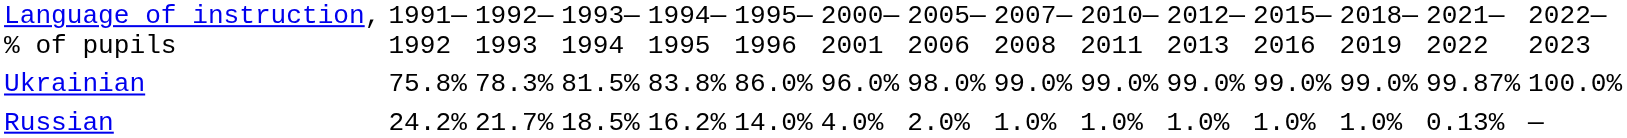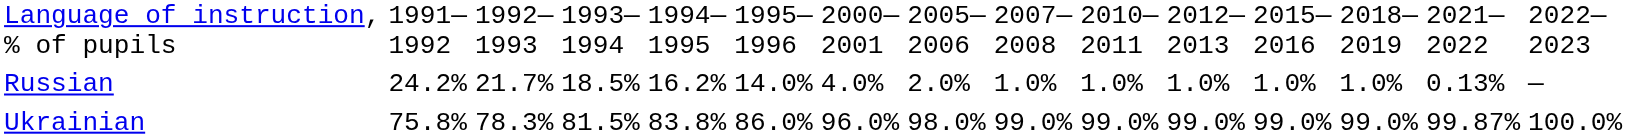 <table class="standard">
 <tr>
 <td><a href='#'>Language of instruction</a>, <br>% of pupils</td>
 <td>1991—<br>1992</td>
 <td>1992—<br>1993</td>
 <td>1993—<br>1994</td>
 <td>1994—<br>1995</td>
 <td>1995—<br>1996</td>
 <td>2000—<br>2001</td>
 <td>2005—<br>2006</td>
 <td>2007—<br>2008</td>
 <td>2010—<br>2011</td>
 <td>2012—<br>2013</td>
 <td>2015—<br>2016</td>
 <td>2018—<br>2019</td>
 <td>2021—<br>2022</td>
 <td>2022—<br>2023</td>
 </tr>
 <tr>
+<td><a href='#'>Russian</a></td>
+<td>24.2%</td>
+<td>21.7%</td>
+<td>18.5%</td>
+<td>16.2%</td>
+<td>14.0%</td>
+<td>4.0%</td>
+<td>2.0%</td>
+<td>1.0%</td>
+<td>1.0%</td>
+<td>1.0%</td>
+<td>1.0%</td>
+<td>1.0%</td>
+<td>0.13%</td>
+<td>—</td>
+</tr>
+<tr>
 <td><a href='#'>Ukrainian</a></td>
 <td>75.8%</td>
 <td>78.3%</td>
 <td>81.5%</td>
 <td>83.8%</td>
 <td>86.0%</td>
 <td>96.0%</td>
 <td>98.0%</td>
 <td>99.0%</td>
 <td>99.0%</td>
 <td>99.0%</td>
 <td>99.0%</td>
 <td>99.0%</td>
 <td>99.87%</td>
 <td>100.0%</td>
 </tr>
 <tr>
-<td><a href='#'>Russian</a></td>
-<td>24.2%</td>
-<td>21.7%</td>
-<td>18.5%</td>
-<td>16.2%</td>
-<td>14.0%</td>
-<td>4.0%</td>
-<td>2.0%</td>
-<td>1.0%</td>
-<td>1.0%</td>
-<td>1.0%</td>
-<td>1.0%</td>
-<td>1.0%</td>
-<td>0.13%</td>
-<td>—</td>
-</tr>
-<tr>
 </tr>
 </table>
